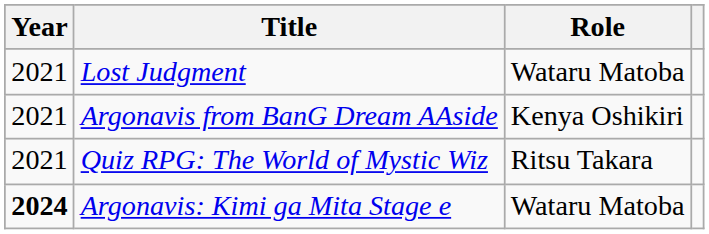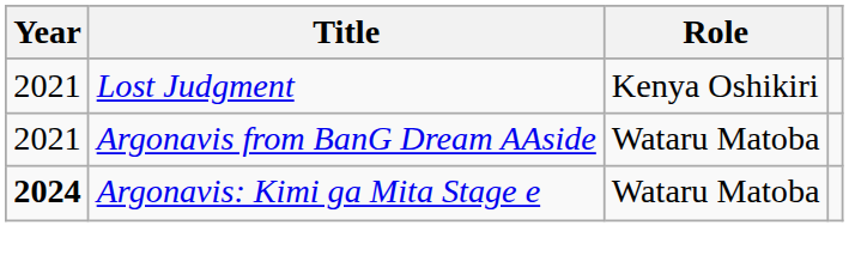 <table class="wikitable">
 <tr>
 <th>Year</th>
 <th>Title</th>
 <th>Role</th>
 <th class="unsortable"></th>
 </tr>
 <tr>
 <td>2021</td>
 <td><em><a href='#'>Lost Judgment</a></em></td>
-<td>Wataru Matoba</td>
+<td>Kenya Oshikiri</td>
 <td></td>
 </tr>
 <tr>
 <td>2021</td>
 <td><em><a href='#'>Argonavis from BanG Dream AAside</a></em></td>
-<td>Kenya Oshikiri</td>
-<td></td>
-</tr>
-<tr>
-<td>2021</td>
-<td><em><a href='#'>Quiz RPG: The World of Mystic Wiz</a></em></td>
-<td>Ritsu Takara</td>
+<td>Wataru Matoba</td>
 <td></td>
 </tr>
 <tr>
 <td><strong>2024</strong></td>
 <td><em><a href='#'>Argonavis: Kimi ga Mita Stage e</a></em></td>
 <td>Wataru Matoba</td>
 <td></td>
 </tr>
 </table>
